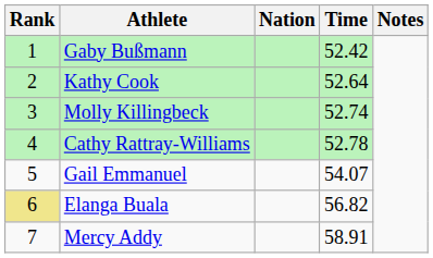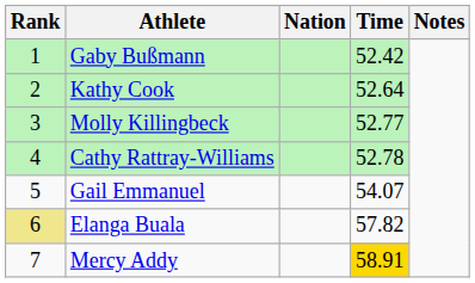 <table class="wikitable sortable" style="text-align:center">
 <tr>
 <th>Rank</th>
 <th>Athlete</th>
 <th>Nation</th>
 <th>Time</th>
 <th>Notes</th>
 </tr>
 <tr style="background:#bbf3bb;">
 <td>1</td>
 <td align=left><a href='#'>Gaby Bußmann</a></td>
 <td align=left></td>
 <td>52.42</td>
 </tr>
 <tr style="background:#bbf3bb;">
 <td>2</td>
 <td align=left><a href='#'>Kathy Cook</a></td>
 <td align=left></td>
 <td>52.64</td>
 </tr>
 <tr style="background:#bbf3bb;">
 <td>3</td>
 <td align=left><a href='#'>Molly Killingbeck</a></td>
 <td align=left></td>
-<td>52.74</td>
+<td>52.77</td>
 </tr>
 <tr style="background:#bbf3bb;">
 <td>4</td>
 <td align=left><a href='#'>Cathy Rattray-Williams</a></td>
 <td align=left></td>
 <td>52.78</td>
 </tr>
 <tr>
 <td>5</td>
 <td align=left><a href='#'>Gail Emmanuel</a></td>
 <td align=left></td>
 <td>54.07</td>
 </tr>
 <tr>
 <td style="background: khaki;">6</td>
 <td align=left><a href='#'>Elanga Buala</a></td>
 <td align=left></td>
-<td>56.82</td>
+<td>57.82</td>
 </tr>
 <tr>
 <td>7</td>
 <td align=left><a href='#'>Mercy Addy</a></td>
 <td align=left></td>
-<td>58.91</td>
+<td style="background: gold;">58.91</td>
 </tr>
 </table>
